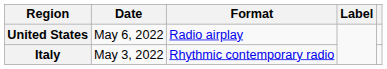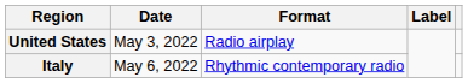 <table class="wikitable plainrowheaders">
 <tr>
 <th scope="col">Region</th>
 <th scope="col">Date</th>
 <th scope="col">Format</th>
 <th scope="col">Label</th>
 <th scope="col"></th>
 </tr>
 <tr>
 <th scope="row">United States</th>
-<td>May 6, 2022</td>
+<td>May 3, 2022</td>
 <td><a href='#'>Radio airplay</a></td>
 <td rowspan="2"></td>
 <td></td>
 </tr>
 <tr>
 <th scope="row">Italy</th>
-<td>May 3, 2022</td>
+<td>May 6, 2022</td>
 <td><a href='#'>Rhythmic contemporary radio</a></td>
 <td></td>
 </tr>
 </table>
